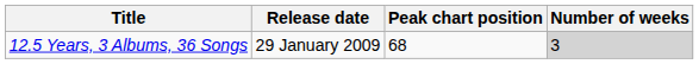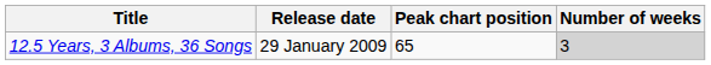 <table class="wikitable">
 <tr>
 <th>Title</th>
 <th>Release date</th>
 <th>Peak chart position</th>
 <th>Number of weeks</th>
 </tr>
 <tr>
 <td><em><a href='#'>12.5 Years, 3 Albums, 36 Songs</a></em></td>
 <td>29 January 2009</td>
-<td>68</td>
+<td>65</td>
 <td style="background: lightgrey;">3</td>
 </tr>
 </table>
